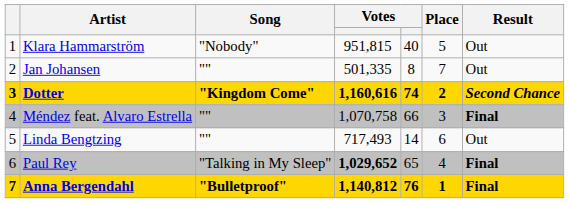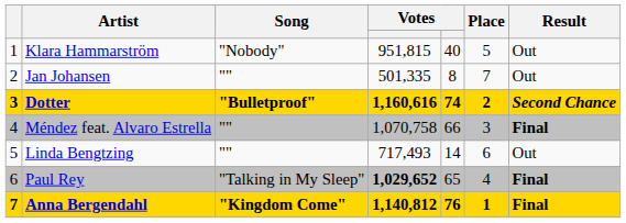 <table class="sortable wikitable" style="margin: 1em auto 1em auto; text-align:center;">
 <tr>
 <th rowspan="2"></th>
 <th rowspan="2">Artist</th>
 <th rowspan="2">Song</th>
 <th colspan="2" class="unsortable">Votes</th>
 <th rowspan="2">Place</th>
 <th rowspan="2">Result</th>
 </tr>
 <tr>
 <th><small></small></th>
 <th><small></small></th>
 </tr>
 <tr>
 <td>1</td>
 <td align="left"><a href='#'>Klara Hammarström</a></td>
 <td align="left">"Nobody"</td>
 <td>951,815</td>
 <td>40</td>
 <td>5</td>
 <td align="left">Out</td>
 </tr>
 <tr>
 <td>2</td>
 <td align="left"><a href='#'>Jan Johansen</a></td>
 <td align="left">""</td>
 <td>501,335</td>
 <td>8</td>
 <td>7</td>
 <td align="left">Out</td>
 </tr>
 <tr style="background:gold;">
 <td><strong>3</strong></td>
 <td align="left"><strong><a href='#'>Dotter</a></strong></td>
-<td align="left"><strong>"Kingdom Come"</strong></td>
+<td align="left"><strong>"Bulletproof"</strong></td>
 <td><strong>1,160,616</strong></td>
 <td><strong>74</strong></td>
 <td><strong>2</strong></td>
 <td align="left"><strong><em>Second Chance</em></strong></td>
 </tr>
 <tr style="background:silver;">
 <td>4</td>
 <td align="left"><a href='#'>Méndez</a> feat. <a href='#'>Alvaro Estrella</a></td>
 <td align="left">""</td>
 <td>1,070,758</td>
 <td>66</td>
 <td>3</td>
 <td align="left"><strong>Final</strong></td>
 </tr>
 <tr>
 <td>5</td>
 <td align="left"><a href='#'>Linda Bengtzing</a></td>
 <td align="left">""</td>
 <td>717,493</td>
 <td>14</td>
 <td>6</td>
 <td align="left">Out</td>
 </tr>
 <tr style="background:silver;">
 <td>6</td>
 <td align="left"><a href='#'>Paul Rey</a></td>
 <td align="left">"Talking in My Sleep"</td>
 <td><strong>1,029,652</strong></td>
 <td>65</td>
 <td>4</td>
 <td align="left"><strong>Final</strong></td>
 </tr>
 <tr style="background:gold;">
 <td><strong>7</strong></td>
 <td align="left"><strong><a href='#'>Anna Bergendahl</a></strong></td>
-<td align="left"><strong>"Bulletproof"</strong></td>
+<td align="left"><strong>"Kingdom Come"</strong></td>
 <td><strong>1,140,812</strong></td>
 <td><strong>76</strong></td>
 <td><strong>1</strong></td>
 <td align="left"><strong>Final</strong></td>
 </tr>
 </table>
